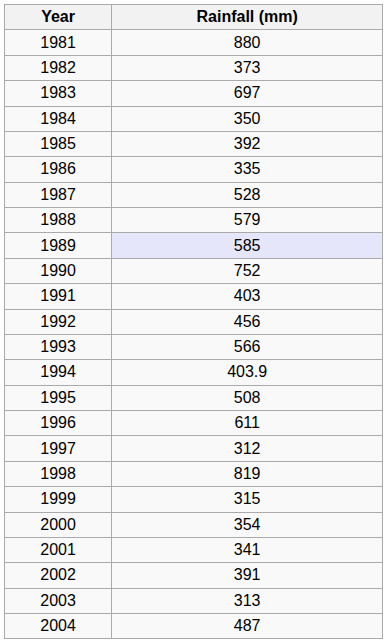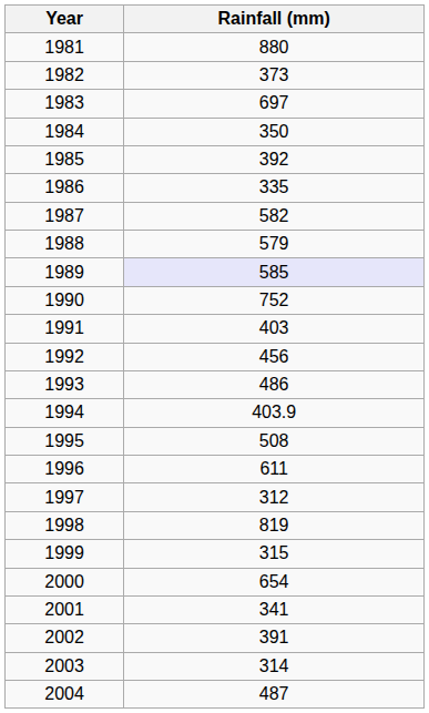 <table class="wikitable sortable" style="text-align:center" width=30%>
 <tr>
 <th>Year</th>
 <th>Rainfall (mm)</th>
 </tr>
 <tr>
 <td>1981</td>
 <td>880</td>
 </tr>
 <tr>
 <td>1982</td>
 <td>373</td>
 </tr>
 <tr>
 <td>1983</td>
 <td>697</td>
 </tr>
 <tr>
 <td>1984</td>
 <td>350</td>
 </tr>
 <tr>
 <td>1985</td>
 <td>392</td>
 </tr>
 <tr>
 <td>1986</td>
 <td>335</td>
 </tr>
 <tr>
 <td>1987</td>
-<td>528</td>
+<td>582</td>
 </tr>
 <tr>
 <td>1988</td>
 <td>579</td>
 </tr>
 <tr>
 <td>1989</td>
 <td style="background: lavender;">585</td>
 </tr>
 <tr>
 <td>1990</td>
 <td>752</td>
 </tr>
 <tr>
 <td>1991</td>
 <td>403</td>
 </tr>
 <tr>
 <td>1992</td>
 <td>456</td>
 </tr>
 <tr>
 <td>1993</td>
-<td>566</td>
+<td>486</td>
 </tr>
 <tr>
 <td>1994</td>
 <td>403.9</td>
 </tr>
 <tr>
 <td>1995</td>
 <td>508</td>
 </tr>
 <tr>
 <td>1996</td>
 <td>611</td>
 </tr>
 <tr>
 <td>1997</td>
 <td>312</td>
 </tr>
 <tr>
 <td>1998</td>
 <td>819</td>
 </tr>
 <tr>
 <td>1999</td>
 <td>315</td>
 </tr>
 <tr>
 <td>2000</td>
-<td>354</td>
+<td>654</td>
 </tr>
 <tr>
 <td>2001</td>
 <td>341</td>
 </tr>
 <tr>
 <td>2002</td>
 <td>391</td>
 </tr>
 <tr>
 <td>2003</td>
-<td>313</td>
+<td>314</td>
 </tr>
 <tr>
 <td>2004</td>
 <td>487</td>
 </tr>
 </table>
